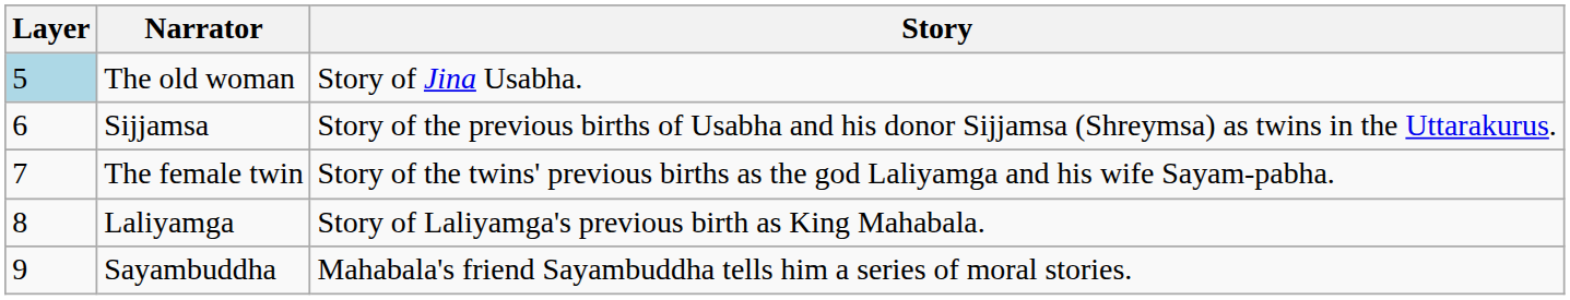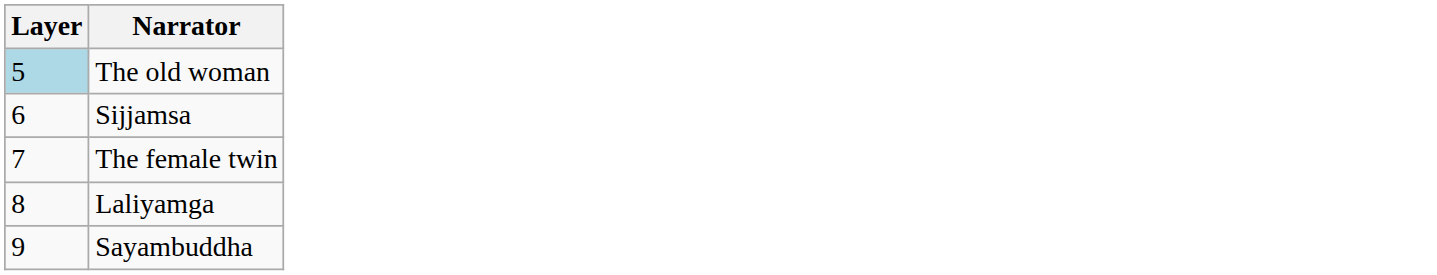 <table class="wikitable">
 <tr>
 <th>Layer</th>
 <th>Narrator</th>
-<th>Story</th>
 </tr>
 <tr>
 <td style="background: lightblue;">5</td>
 <td>The old woman</td>
-<td>Story of <em><a href='#'>Jina</a></em> Usabha.</td>
 </tr>
 <tr>
 <td>6</td>
 <td>Sijjamsa</td>
-<td>Story of the previous births of Usabha and his donor Sijjamsa (Shreymsa) as twins in the <a href='#'>Uttarakurus</a>.</td>
 </tr>
 <tr>
 <td>7</td>
 <td>The female twin</td>
-<td>Story of the twins' previous births as the god Laliyamga and his wife Sayam-pabha.</td>
 </tr>
 <tr>
 <td>8</td>
 <td>Laliyamga</td>
-<td>Story of Laliyamga's previous birth as King Mahabala.</td>
 </tr>
 <tr>
 <td>9</td>
 <td>Sayambuddha</td>
-<td>Mahabala's friend Sayambuddha tells him a series of moral stories.</td>
 </tr>
 </table>
